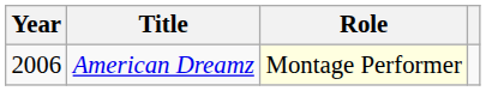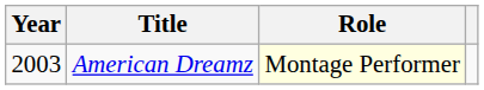 <table class="wikitable">
 <tr>
 <th>Year</th>
 <th>Title</th>
 <th>Role</th>
 <th></th>
 </tr>
 <tr>
-<td>2006</td>
+<td>2003</td>
 <td><em><a href='#'>American Dreamz</a></em></td>
 <td style="background: lightyellow;">Montage Performer</td>
 <td></td>
 </tr>
 </table>
